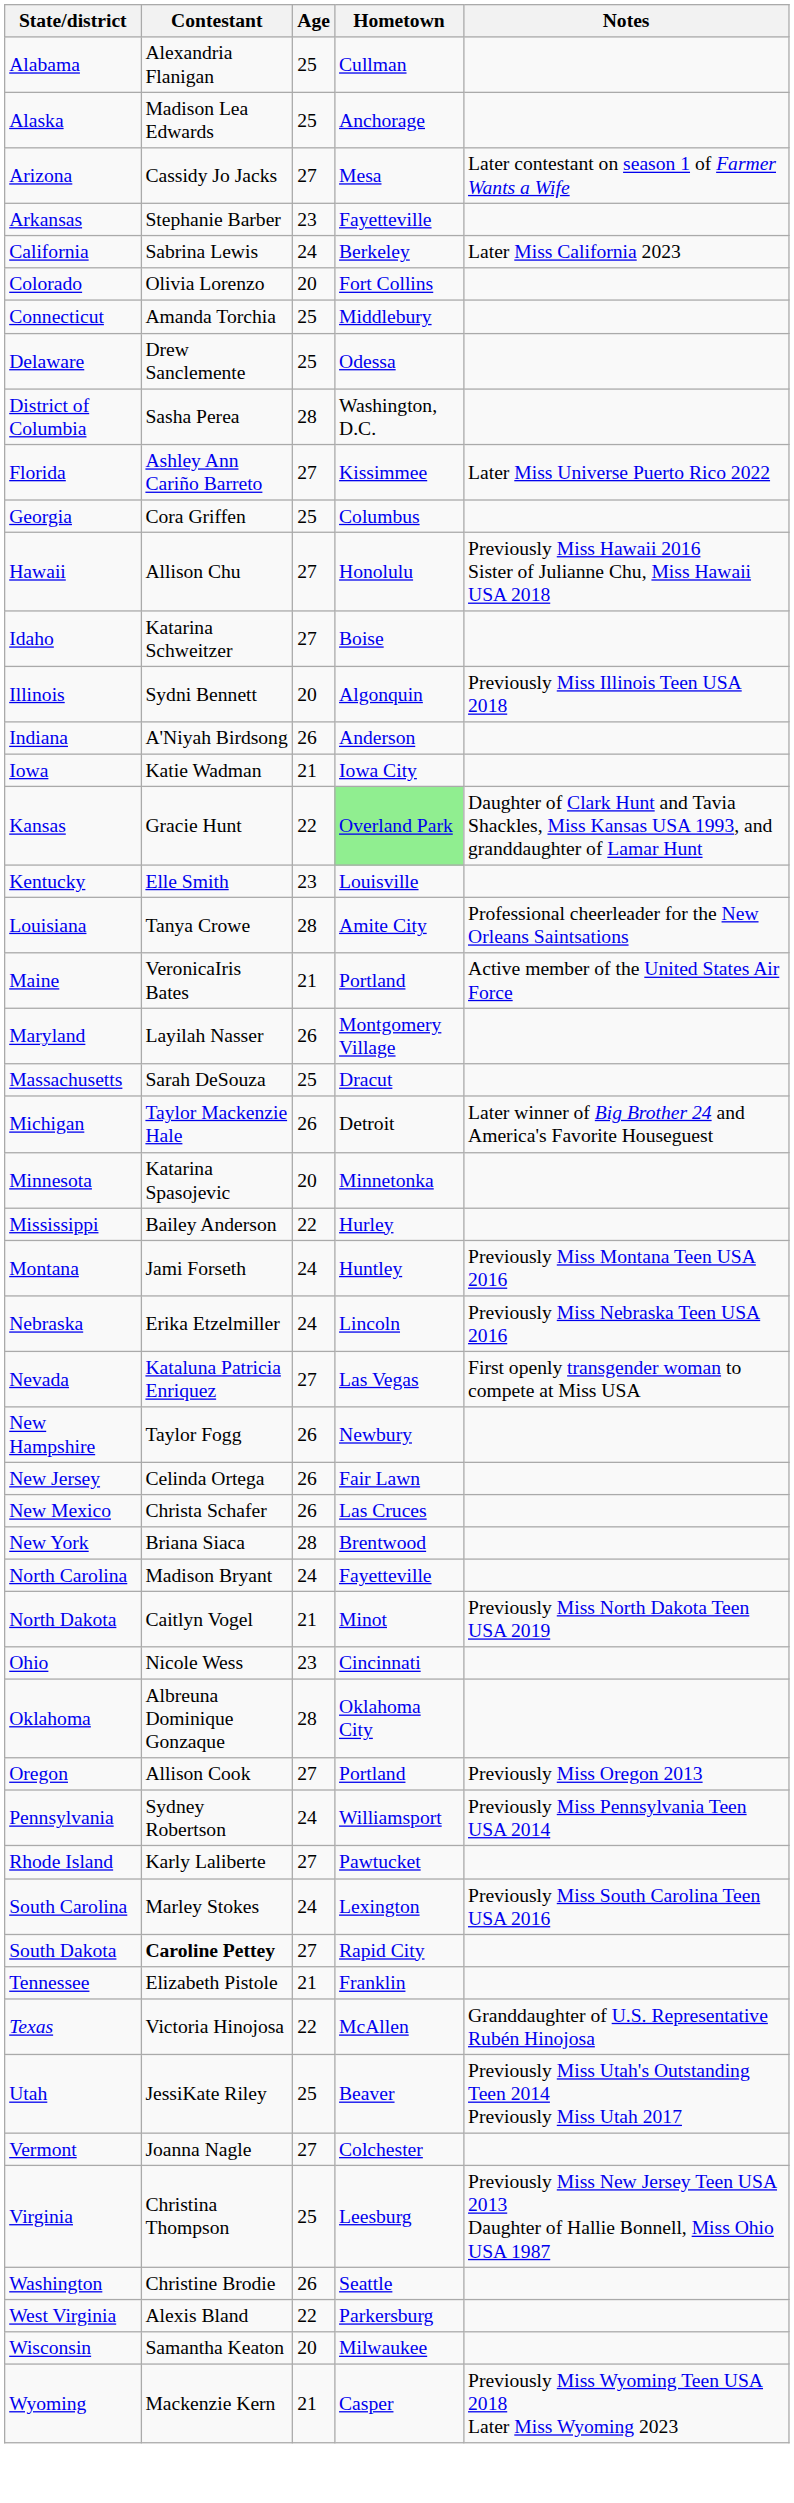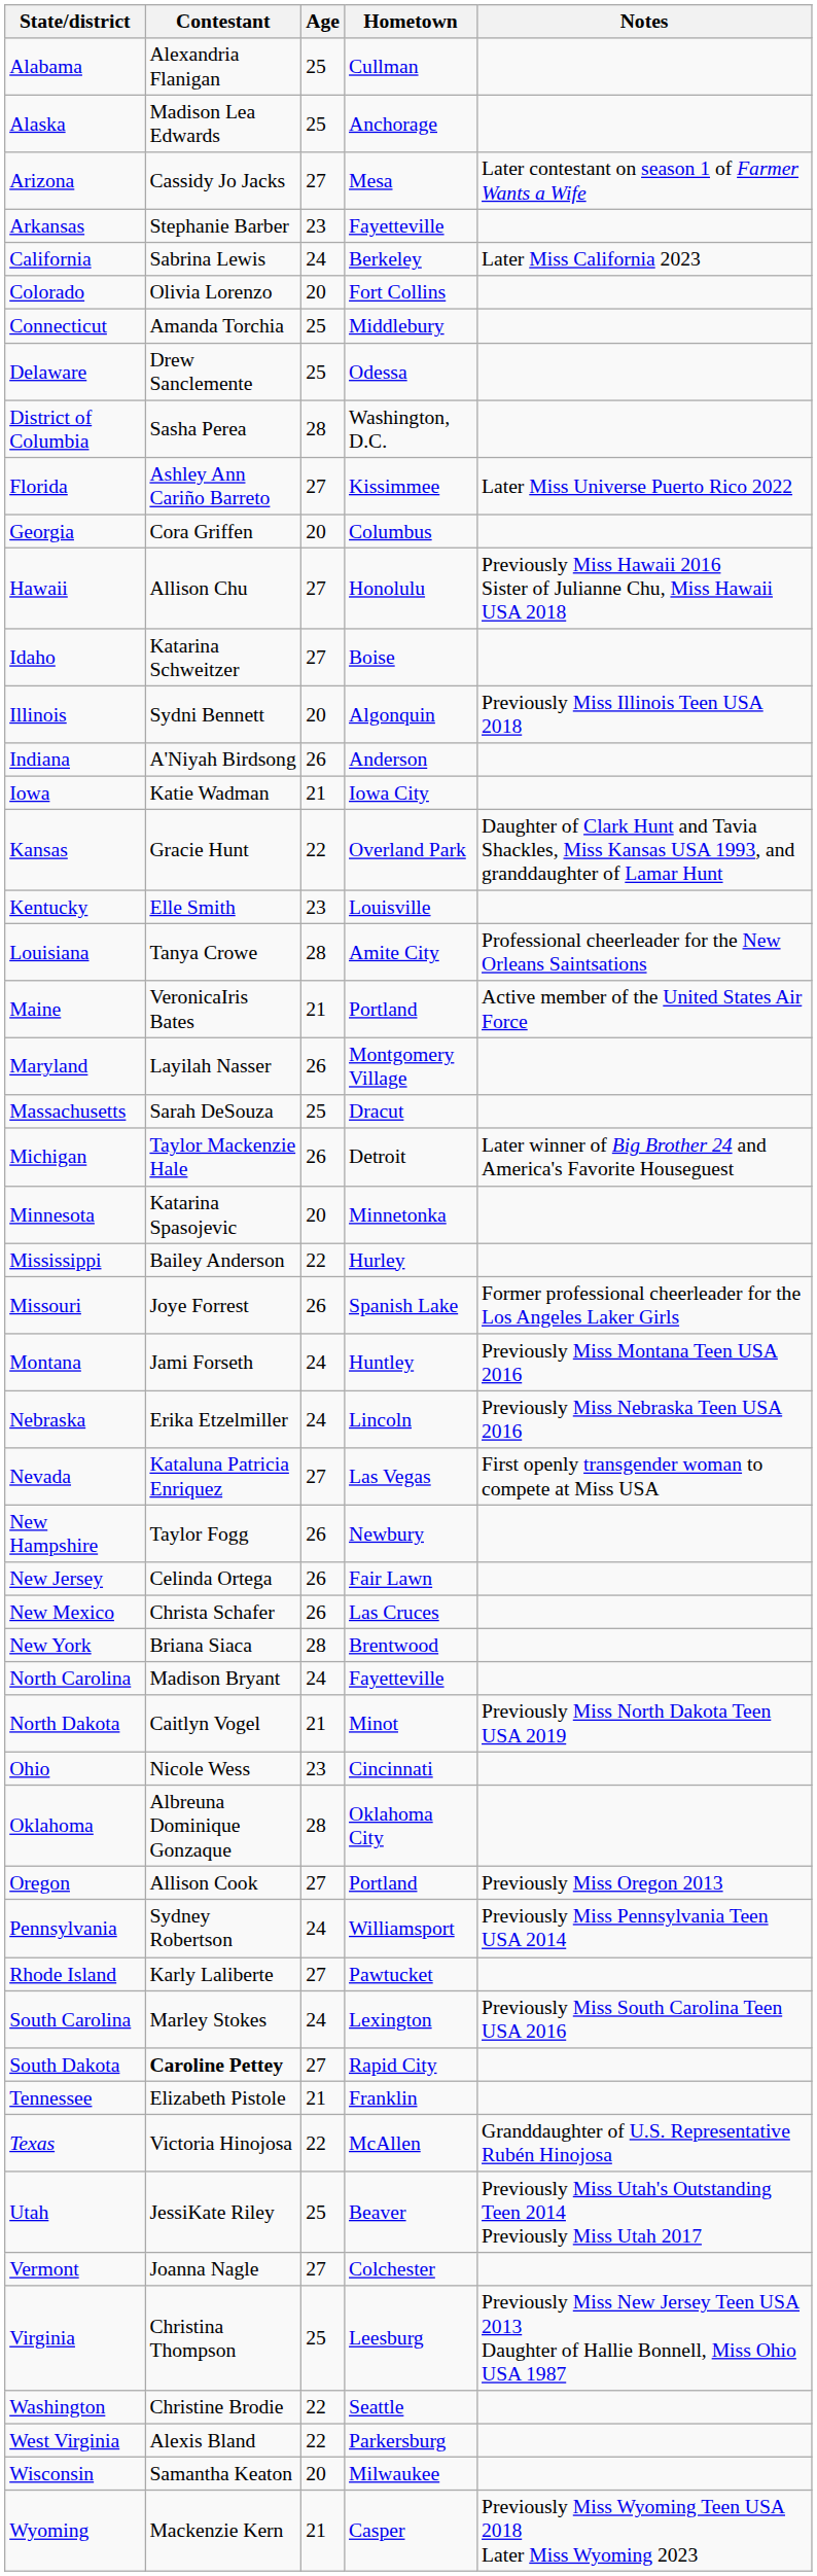 <table class="wikitable sortable" style="font-size: 95%;">
 <tr>
 <th>State/district</th>
 <th>Contestant</th>
 <th>Age</th>
 <th>Hometown</th>
 <th>Notes</th>
 </tr>
 <tr>
 <td><a href='#'>Alabama</a></td>
 <td>Alexandria Flanigan</td>
 <td>25</td>
 <td><a href='#'>Cullman</a></td>
 <td></td>
 </tr>
 <tr>
 <td><a href='#'>Alaska</a></td>
 <td>Madison Lea Edwards</td>
 <td>25</td>
 <td><a href='#'>Anchorage</a></td>
 <td></td>
 </tr>
 <tr>
 <td><a href='#'>Arizona</a></td>
 <td>Cassidy Jo Jacks</td>
 <td>27</td>
 <td><a href='#'>Mesa</a></td>
 <td>Later contestant on <a href='#'>season 1</a> of <a href='#'><em>Farmer Wants a Wife</em></a></td>
 </tr>
 <tr>
 <td><a href='#'>Arkansas</a></td>
 <td>Stephanie Barber</td>
 <td>23</td>
 <td><a href='#'>Fayetteville</a></td>
 <td></td>
 </tr>
 <tr>
 <td><a href='#'>California</a></td>
 <td>Sabrina Lewis</td>
 <td>24</td>
 <td><a href='#'>Berkeley</a></td>
 <td>Later <a href='#'>Miss California</a> 2023</td>
 </tr>
 <tr>
 <td><a href='#'>Colorado</a></td>
 <td>Olivia Lorenzo</td>
 <td>20</td>
 <td><a href='#'>Fort Collins</a></td>
 <td></td>
 </tr>
 <tr>
 <td><a href='#'>Connecticut</a></td>
 <td>Amanda Torchia</td>
 <td>25</td>
 <td><a href='#'>Middlebury</a></td>
 <td></td>
 </tr>
 <tr>
 <td><a href='#'>Delaware</a></td>
 <td>Drew Sanclemente</td>
 <td>25</td>
 <td><a href='#'>Odessa</a></td>
 <td></td>
 </tr>
 <tr>
 <td><a href='#'>District of Columbia</a></td>
 <td>Sasha Perea</td>
 <td>28</td>
 <td>Washington, D.C.</td>
 <td></td>
 </tr>
 <tr>
 <td><a href='#'>Florida</a></td>
 <td><a href='#'>Ashley Ann Cariño Barreto</a></td>
 <td>27</td>
 <td><a href='#'>Kissimmee</a></td>
 <td>Later <a href='#'>Miss Universe Puerto Rico 2022</a></td>
 </tr>
 <tr>
 <td><a href='#'>Georgia</a></td>
 <td>Cora Griffen</td>
-<td>25</td>
+<td>20</td>
 <td><a href='#'>Columbus</a></td>
 <td></td>
 </tr>
 <tr>
 <td><a href='#'>Hawaii</a></td>
 <td>Allison Chu</td>
 <td>27</td>
 <td><a href='#'>Honolulu</a></td>
 <td>Previously <a href='#'>Miss Hawaii 2016</a><br>Sister of Julianne Chu, <a href='#'>Miss Hawaii USA 2018</a></td>
 </tr>
 <tr>
 <td><a href='#'>Idaho</a></td>
 <td>Katarina Schweitzer</td>
 <td>27</td>
 <td><a href='#'>Boise</a></td>
 <td></td>
 </tr>
 <tr>
 <td><a href='#'>Illinois</a></td>
 <td>Sydni Bennett</td>
 <td>20</td>
 <td><a href='#'>Algonquin</a></td>
 <td>Previously <a href='#'>Miss Illinois Teen USA 2018</a></td>
 </tr>
 <tr>
 <td><a href='#'>Indiana</a></td>
 <td>A'Niyah Birdsong</td>
 <td>26</td>
 <td><a href='#'>Anderson</a></td>
 <td></td>
 </tr>
 <tr>
 <td><a href='#'>Iowa</a></td>
 <td>Katie Wadman</td>
 <td>21</td>
 <td><a href='#'>Iowa City</a></td>
 <td></td>
 </tr>
 <tr>
 <td><a href='#'>Kansas</a></td>
 <td>Gracie Hunt</td>
 <td>22</td>
-<td style="background: lightgreen;"><a href='#'>Overland Park</a></td>
+<td><a href='#'>Overland Park</a></td>
 <td>Daughter of <a href='#'>Clark Hunt</a> and Tavia Shackles, <a href='#'>Miss Kansas USA 1993</a>, and granddaughter of <a href='#'>Lamar Hunt</a></td>
 </tr>
 <tr>
 <td><a href='#'>Kentucky</a></td>
 <td><a href='#'>Elle Smith</a></td>
 <td>23</td>
 <td><a href='#'>Louisville</a></td>
 <td></td>
 </tr>
 <tr>
 <td><a href='#'>Louisiana</a></td>
 <td>Tanya Crowe</td>
 <td>28</td>
 <td><a href='#'>Amite City</a></td>
 <td>Professional cheerleader for the <a href='#'>New Orleans Saintsations</a></td>
 </tr>
 <tr>
 <td><a href='#'>Maine</a></td>
 <td>VeronicaIris Bates</td>
 <td>21</td>
 <td><a href='#'>Portland</a></td>
 <td>Active member of the <a href='#'>United States Air Force</a></td>
 </tr>
 <tr>
 <td><a href='#'>Maryland</a></td>
 <td>Layilah Nasser</td>
 <td>26</td>
 <td><a href='#'>Montgomery Village</a></td>
 <td></td>
 </tr>
 <tr>
 <td><a href='#'>Massachusetts</a></td>
 <td>Sarah DeSouza</td>
 <td>25</td>
 <td><a href='#'>Dracut</a></td>
 <td></td>
 </tr>
 <tr>
 <td><a href='#'>Michigan</a></td>
 <td><a href='#'>Taylor Mackenzie Hale</a></td>
 <td>26</td>
 <td>Detroit</td>
 <td>Later winner of <em><a href='#'>Big Brother 24</a></em> and America's Favorite Houseguest</td>
 </tr>
 <tr>
 <td><a href='#'>Minnesota</a></td>
 <td>Katarina Spasojevic</td>
 <td>20</td>
 <td><a href='#'>Minnetonka</a></td>
 <td></td>
 </tr>
 <tr>
 <td><a href='#'>Mississippi</a></td>
 <td>Bailey Anderson</td>
 <td>22</td>
 <td><a href='#'>Hurley</a></td>
 <td></td>
+</tr>
+<tr>
+<td><a href='#'>Missouri</a></td>
+<td>Joye Forrest</td>
+<td>26</td>
+<td><a href='#'>Spanish Lake</a></td>
+<td>Former professional cheerleader for the <a href='#'>Los Angeles Laker Girls</a></td>
 </tr>
 <tr>
 <td><a href='#'>Montana</a></td>
 <td>Jami Forseth</td>
 <td>24</td>
 <td><a href='#'>Huntley</a></td>
 <td>Previously <a href='#'>Miss Montana Teen USA 2016</a></td>
 </tr>
 <tr>
 <td><a href='#'>Nebraska</a></td>
 <td>Erika Etzelmiller</td>
 <td>24</td>
 <td><a href='#'>Lincoln</a></td>
 <td>Previously <a href='#'>Miss Nebraska Teen USA 2016</a></td>
 </tr>
 <tr>
 <td><a href='#'>Nevada</a></td>
 <td><a href='#'>Kataluna Patricia Enriquez</a></td>
 <td>27</td>
 <td><a href='#'>Las Vegas</a></td>
 <td>First openly <a href='#'>transgender woman</a> to compete at Miss USA</td>
 </tr>
 <tr>
 <td><a href='#'>New Hampshire</a></td>
 <td>Taylor Fogg</td>
 <td>26</td>
 <td><a href='#'>Newbury</a></td>
 <td></td>
 </tr>
 <tr>
 <td><a href='#'>New Jersey</a></td>
 <td>Celinda Ortega</td>
 <td>26</td>
 <td><a href='#'>Fair Lawn</a></td>
 <td></td>
 </tr>
 <tr>
 <td><a href='#'>New Mexico</a></td>
 <td>Christa Schafer</td>
 <td>26</td>
 <td><a href='#'>Las Cruces</a></td>
 <td></td>
 </tr>
 <tr>
 <td><a href='#'>New York</a></td>
 <td>Briana Siaca</td>
 <td>28</td>
 <td><a href='#'>Brentwood</a></td>
 <td></td>
 </tr>
 <tr>
 <td><a href='#'>North Carolina</a></td>
 <td>Madison Bryant</td>
 <td>24</td>
 <td><a href='#'>Fayetteville</a></td>
 <td></td>
 </tr>
 <tr>
 <td><a href='#'>North Dakota</a></td>
 <td>Caitlyn Vogel</td>
 <td>21</td>
 <td><a href='#'>Minot</a></td>
 <td>Previously <a href='#'>Miss North Dakota Teen USA 2019</a></td>
 </tr>
 <tr>
 <td><a href='#'>Ohio</a></td>
 <td>Nicole Wess</td>
 <td>23</td>
 <td><a href='#'>Cincinnati</a></td>
 <td></td>
 </tr>
 <tr>
 <td><a href='#'>Oklahoma</a></td>
 <td>Albreuna Dominique Gonzaque</td>
 <td>28</td>
 <td><a href='#'>Oklahoma City</a></td>
 <td></td>
 </tr>
 <tr>
 <td><a href='#'>Oregon</a></td>
 <td>Allison Cook</td>
 <td>27</td>
 <td><a href='#'>Portland</a></td>
 <td>Previously <a href='#'>Miss Oregon 2013</a></td>
 </tr>
 <tr>
 <td><a href='#'>Pennsylvania</a></td>
 <td>Sydney Robertson</td>
 <td>24</td>
 <td><a href='#'>Williamsport</a></td>
 <td>Previously <a href='#'>Miss Pennsylvania Teen USA 2014</a></td>
 </tr>
 <tr>
 <td><a href='#'>Rhode Island</a></td>
 <td>Karly Laliberte</td>
 <td>27</td>
 <td><a href='#'>Pawtucket</a></td>
 <td></td>
 </tr>
 <tr>
 <td><a href='#'>South Carolina</a></td>
 <td>Marley Stokes</td>
 <td>24</td>
 <td><a href='#'>Lexington</a></td>
 <td>Previously <a href='#'>Miss South Carolina Teen USA 2016</a></td>
 </tr>
 <tr>
 <td><a href='#'>South Dakota</a></td>
 <td><strong>Caroline Pettey</strong></td>
 <td>27</td>
 <td><a href='#'>Rapid City</a></td>
 <td></td>
 </tr>
 <tr>
 <td><a href='#'>Tennessee</a></td>
 <td>Elizabeth Pistole</td>
 <td>21</td>
 <td><a href='#'>Franklin</a></td>
 <td></td>
 </tr>
 <tr>
 <td><a href='#'><em>Texas</em></a></td>
 <td>Victoria Hinojosa</td>
 <td>22</td>
 <td><a href='#'>McAllen</a></td>
 <td>Granddaughter of <a href='#'>U.S. Representative</a> <a href='#'>Rubén Hinojosa</a></td>
 </tr>
 <tr>
 <td><a href='#'>Utah</a></td>
 <td>JessiKate Riley</td>
 <td>25</td>
 <td><a href='#'>Beaver</a></td>
 <td>Previously <a href='#'>Miss Utah's Outstanding Teen 2014</a><br>Previously <a href='#'>Miss Utah 2017</a></td>
 </tr>
 <tr>
 <td><a href='#'>Vermont</a></td>
 <td>Joanna Nagle</td>
 <td>27</td>
 <td><a href='#'>Colchester</a></td>
 <td></td>
 </tr>
 <tr>
 <td><a href='#'>Virginia</a></td>
 <td>Christina Thompson</td>
 <td>25</td>
 <td><a href='#'>Leesburg</a></td>
 <td>Previously <a href='#'>Miss New Jersey Teen USA 2013</a><br>Daughter of Hallie Bonnell, <a href='#'>Miss Ohio USA 1987</a></td>
 </tr>
 <tr>
 <td><a href='#'>Washington</a></td>
 <td>Christine Brodie</td>
-<td>26</td>
+<td>22</td>
 <td><a href='#'>Seattle</a></td>
 <td></td>
 </tr>
 <tr>
 <td><a href='#'>West Virginia</a></td>
 <td>Alexis Bland</td>
 <td>22</td>
 <td><a href='#'>Parkersburg</a></td>
 <td></td>
 </tr>
 <tr>
 <td><a href='#'>Wisconsin</a></td>
 <td>Samantha Keaton</td>
 <td>20</td>
 <td><a href='#'>Milwaukee</a></td>
 <td></td>
 </tr>
 <tr>
 <td><a href='#'>Wyoming</a></td>
 <td>Mackenzie Kern</td>
 <td>21</td>
 <td><a href='#'>Casper</a></td>
 <td>Previously <a href='#'>Miss Wyoming Teen USA 2018</a><br>Later <a href='#'>Miss Wyoming</a> 2023</td>
 </tr>
 </table>
